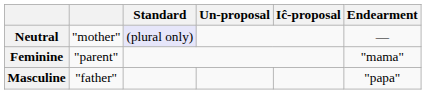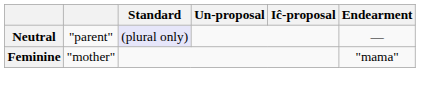 <table class=wikitable>
 <tr>
 <th></th>
 <th></th>
 <th>Standard</th>
 <th>Un-proposal</th>
 <th>Iĉ-proposal</th>
 <th>Endearment</th>
 </tr>
 <tr align=center>
 <th>Neutral</th>
-<td>"mother"</td>
+<td>"parent"</td>
 <td style="background: lavender;"> (plural only)</td>
 <td colspan=2></td>
 <td>—</td>
 </tr>
 <tr align=center>
 <th>Feminine</th>
-<td>"parent"</td>
+<td>"mother"</td>
 <td colspan=3></td>
 <td> "mama"</td>
 </tr>
-<tr align=center>
-<th>Masculine</th>
-<td>"father"</td>
-<td></td>
-<td></td>
-<td></td>
-<td> "papa"</td>
-</tr>
 </table>
